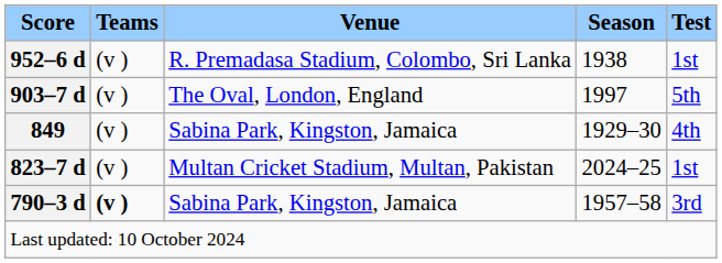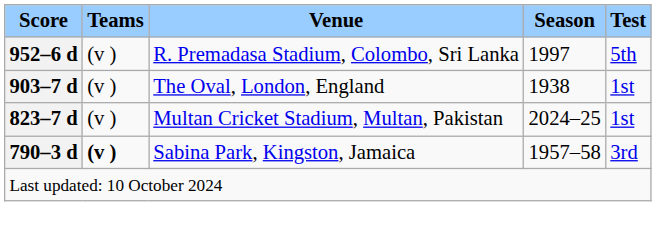 <table class="wikitable">
 <tr style="background:#9cf;">
 <td style="text-align:center;"><strong>Score</strong></td>
 <td style="text-align:center;"><strong>Teams</strong></td>
 <td style="text-align:center;"><strong>Venue</strong></td>
 <td style="text-align:center;"><strong>Season</strong></td>
 <td style="text-align:center;"><strong>Test</strong></td>
 </tr>
 <tr>
 <th>952–6 d</th>
 <td> (v )</td>
 <td><a href='#'>R. Premadasa Stadium</a>, <a href='#'>Colombo</a>, Sri Lanka</td>
-<td>1938</td>
-<td><a href='#'>1st</a></td>
+<td>1997</td>
+<td><a href='#'>5th</a></td>
 </tr>
 <tr>
 <th>903–7 d</th>
 <td> (v )</td>
 <td><a href='#'>The Oval</a>, <a href='#'>London</a>, England</td>
-<td>1997</td>
-<td><a href='#'>5th</a></td>
-</tr>
-<tr>
-<th>849</th>
-<td> (v )</td>
-<td><a href='#'>Sabina Park</a>, <a href='#'>Kingston</a>, Jamaica</td>
-<td>1929–30</td>
-<td><a href='#'>4th</a></td>
+<td>1938</td>
+<td><a href='#'>1st</a></td>
 </tr>
 <tr>
 <th>823–7 d</th>
 <td> (v )</td>
 <td><a href='#'>Multan Cricket Stadium</a>, <a href='#'>Multan</a>, Pakistan</td>
 <td>2024–25</td>
 <td><a href='#'>1st</a></td>
 </tr>
 <tr>
 <th>790–3 d</th>
 <td><strong> (v )</strong></td>
 <td><a href='#'>Sabina Park</a>, <a href='#'>Kingston</a>, Jamaica</td>
 <td>1957–58</td>
 <td><a href='#'>3rd</a></td>
 </tr>
 <tr>
 <td colspan="5"><small>Last updated: 10 October 2024</small></td>
 </tr>
 </table>
